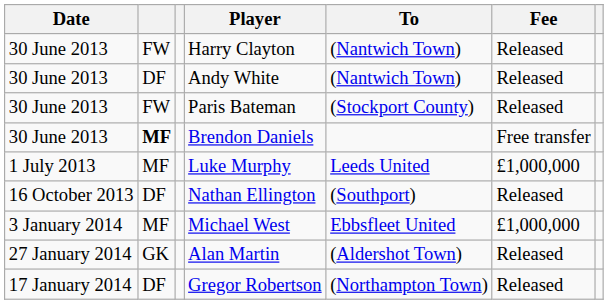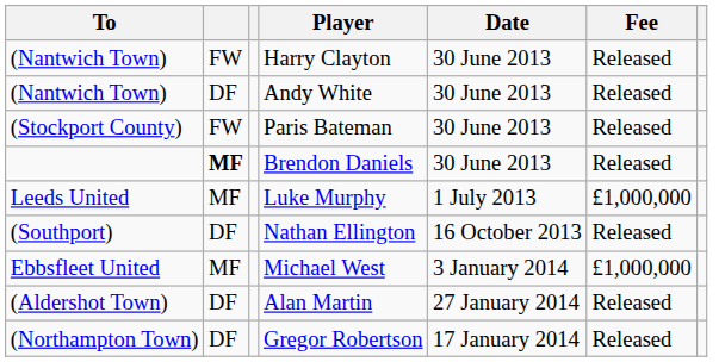 <table class="wikitable">
 <tr>
-<th scope=col>Date</th>
+<th scope=col>To</th>
 <th scope=col></th>
 <th scope=col></th>
 <th scope=col>Player</th>
-<th scope=col>To</th>
+<th scope=col>Date</th>
 <th scope=col>Fee</th>
 <th scope=col></th>
 </tr>
 <tr>
-<td>30 June 2013</td>
+<td>(<a href='#'>Nantwich Town</a>)</td>
 <td>FW</td>
 <td></td>
 <td>Harry Clayton</td>
-<td>(<a href='#'>Nantwich Town</a>)</td>
+<td>30 June 2013</td>
 <td>Released</td>
 <td></td>
 </tr>
 <tr>
-<td>30 June 2013</td>
+<td>(<a href='#'>Nantwich Town</a>)</td>
 <td>DF</td>
 <td></td>
 <td>Andy White</td>
-<td>(<a href='#'>Nantwich Town</a>)</td>
+<td>30 June 2013</td>
 <td>Released</td>
 <td></td>
 </tr>
 <tr>
-<td>30 June 2013</td>
+<td>(<a href='#'>Stockport County</a>)</td>
 <td>FW</td>
 <td></td>
 <td>Paris Bateman</td>
-<td>(<a href='#'>Stockport County</a>)</td>
+<td>30 June 2013</td>
 <td>Released</td>
 <td></td>
 </tr>
 <tr>
-<td>30 June 2013</td>
+<td></td>
 <td><strong>MF</strong></td>
 <td></td>
 <td><a href='#'>Brendon Daniels</a></td>
-<td></td>
-<td>Free transfer</td>
+<td>30 June 2013</td>
+<td>Released</td>
 <td></td>
 </tr>
 <tr>
-<td>1 July 2013</td>
+<td><a href='#'>Leeds United</a></td>
 <td>MF</td>
 <td></td>
 <td><a href='#'>Luke Murphy</a></td>
-<td><a href='#'>Leeds United</a></td>
+<td>1 July 2013</td>
 <td>£1,000,000</td>
 <td></td>
 </tr>
 <tr>
-<td>16 October 2013</td>
+<td>(<a href='#'>Southport</a>)</td>
 <td>DF</td>
 <td></td>
 <td><a href='#'>Nathan Ellington</a></td>
-<td>(<a href='#'>Southport</a>)</td>
+<td>16 October 2013</td>
 <td>Released</td>
 <td></td>
 </tr>
 <tr>
-<td>3 January 2014</td>
+<td><a href='#'>Ebbsfleet United</a></td>
 <td>MF</td>
 <td></td>
 <td><a href='#'>Michael West</a></td>
-<td><a href='#'>Ebbsfleet United</a></td>
+<td>3 January 2014</td>
 <td>£1,000,000</td>
 <td></td>
 </tr>
 <tr>
-<td>27 January 2014</td>
-<td>GK</td>
+<td>(<a href='#'>Aldershot Town</a>)</td>
+<td>DF</td>
 <td></td>
 <td><a href='#'>Alan Martin</a></td>
-<td>(<a href='#'>Aldershot Town</a>)</td>
+<td>27 January 2014</td>
 <td>Released</td>
 <td></td>
 </tr>
 <tr>
-<td>17 January 2014</td>
+<td>(<a href='#'>Northampton Town</a>)</td>
 <td>DF</td>
 <td></td>
 <td><a href='#'>Gregor Robertson</a></td>
-<td>(<a href='#'>Northampton Town</a>)</td>
+<td>17 January 2014</td>
 <td>Released</td>
 <td></td>
 </tr>
 </table>
